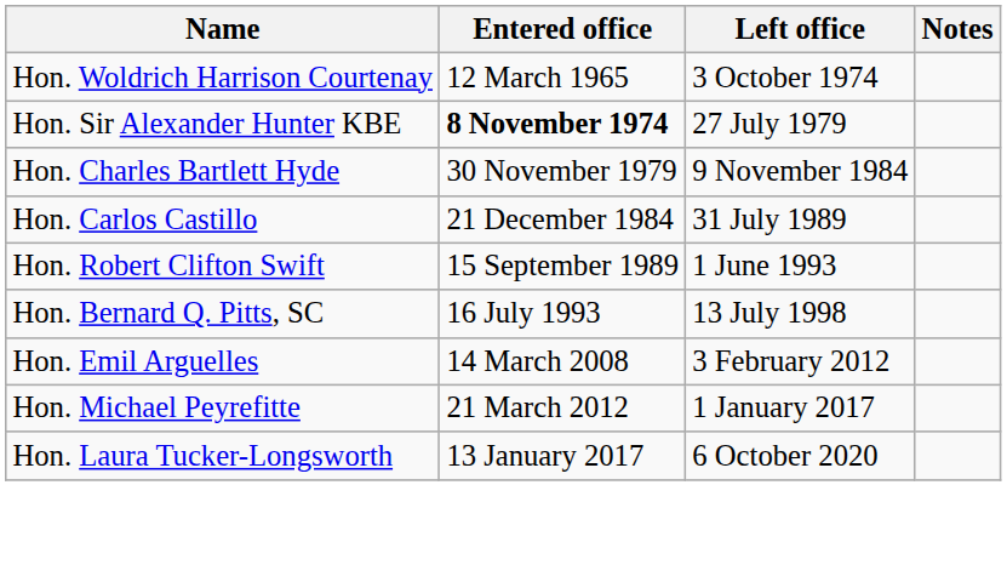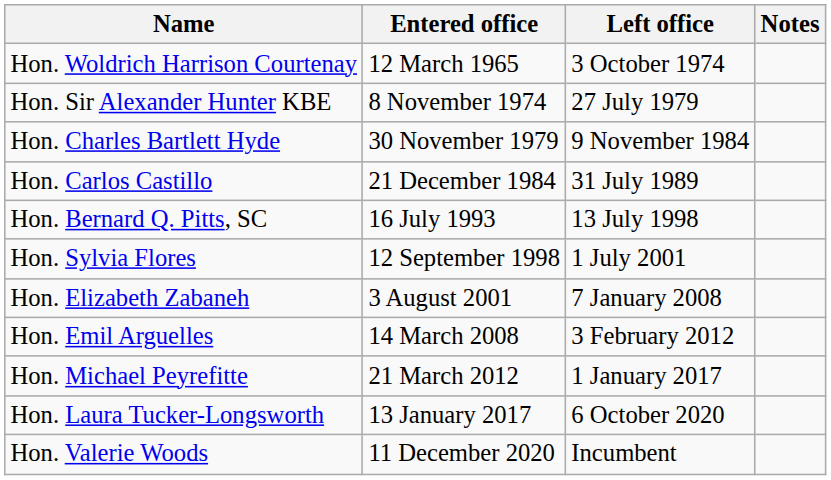 <table class="wikitable">
 <tr>
 <th>Name</th>
 <th>Entered office</th>
 <th>Left office</th>
 <th>Notes</th>
 </tr>
 <tr>
 <td>Hon. <a href='#'>Woldrich Harrison Courtenay</a></td>
 <td>12 March 1965</td>
 <td>3 October 1974</td>
 <td></td>
 </tr>
 <tr>
 <td>Hon. Sir <a href='#'>Alexander Hunter</a> KBE</td>
-<td><strong>8 November 1974</strong></td>
+<td>8 November 1974</td>
 <td>27 July 1979</td>
 <td></td>
 </tr>
 <tr>
 <td>Hon. <a href='#'>Charles Bartlett Hyde</a></td>
 <td>30 November 1979</td>
 <td>9 November 1984</td>
 <td></td>
 </tr>
 <tr>
 <td>Hon. <a href='#'>Carlos Castillo</a></td>
 <td>21 December 1984</td>
 <td>31 July 1989</td>
 <td></td>
 </tr>
 <tr>
-<td>Hon. <a href='#'>Robert Clifton Swift</a></td>
-<td>15 September 1989</td>
-<td>1 June 1993</td>
+<td>Hon. <a href='#'>Bernard Q. Pitts</a>, SC</td>
+<td>16 July 1993</td>
+<td>13 July 1998</td>
 <td></td>
 </tr>
 <tr>
-<td>Hon. <a href='#'>Bernard Q. Pitts</a>, SC</td>
-<td>16 July 1993</td>
-<td>13 July 1998</td>
+<td>Hon. <a href='#'>Sylvia Flores</a></td>
+<td>12 September 1998</td>
+<td>1 July 2001</td>
+<td></td>
+</tr>
+<tr>
+<td>Hon. <a href='#'>Elizabeth Zabaneh</a></td>
+<td>3 August 2001</td>
+<td>7 January 2008</td>
 <td></td>
 </tr>
 <tr>
 <td>Hon. <a href='#'>Emil Arguelles</a></td>
 <td>14 March 2008</td>
 <td>3 February 2012</td>
 <td></td>
 </tr>
 <tr>
 <td>Hon. <a href='#'>Michael Peyrefitte</a></td>
 <td>21 March 2012</td>
 <td>1 January 2017</td>
 <td></td>
 </tr>
 <tr>
 <td>Hon. <a href='#'>Laura Tucker-Longsworth</a></td>
 <td>13 January 2017</td>
 <td>6 October 2020</td>
 <td></td>
 </tr>
+<tr>
+<td>Hon. <a href='#'>Valerie Woods</a></td>
+<td>11 December 2020</td>
+<td>Incumbent</td>
+<td></td>
+</tr>
 </table>
